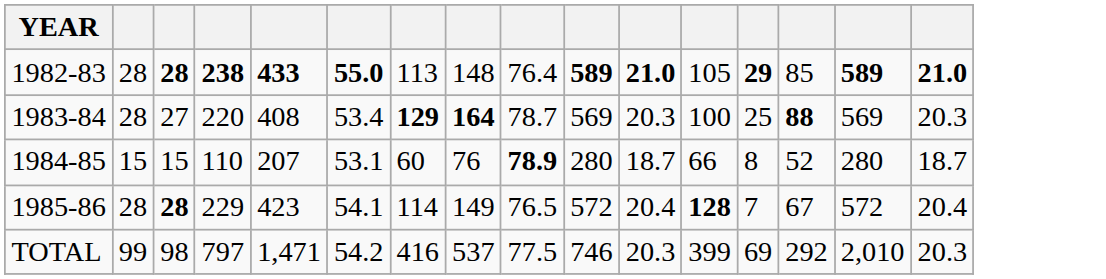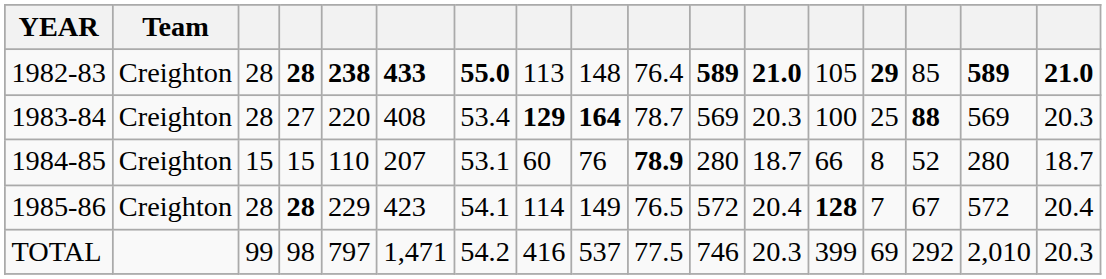 <table class="wikitable">
 <tr>
 <th>YEAR</th>
+<th>Team</th>
 <th scope="col"></th>
 <th scope="col"></th>
 <th scope="col"></th>
 <th scope="col"></th>
 <th scope="col"></th>
 <th scope="col"></th>
 <th scope="col"></th>
 <th scope="col"></th>
 <th scope="col"></th>
 <th scope="col"></th>
 <th scope="col"></th>
 <th scope="col"></th>
 <th scope="col"></th>
 <th scope="col"></th>
 <th scope="col"></th>
 </tr>
 <tr>
 <td>1982-83</td>
+<td>Creighton</td>
 <td>28</td>
 <td><strong>28</strong></td>
 <td><strong>238</strong></td>
 <td><strong>433</strong></td>
 <td><strong>55.0</strong></td>
 <td>113</td>
 <td>148</td>
 <td>76.4</td>
 <td><strong>589</strong></td>
 <td><strong>21.0</strong></td>
 <td>105</td>
 <td><strong>29</strong></td>
 <td>85</td>
 <td><strong>589</strong></td>
 <td><strong>21.0</strong></td>
 </tr>
 <tr>
 <td>1983-84</td>
+<td>Creighton</td>
 <td>28</td>
 <td>27</td>
 <td>220</td>
 <td>408</td>
 <td>53.4</td>
 <td><strong>129</strong></td>
 <td><strong>164</strong></td>
 <td>78.7</td>
 <td>569</td>
 <td>20.3</td>
 <td>100</td>
 <td>25</td>
 <td><strong>88</strong></td>
 <td>569</td>
 <td>20.3</td>
 </tr>
 <tr>
 <td>1984-85</td>
+<td>Creighton</td>
 <td>15</td>
 <td>15</td>
 <td>110</td>
 <td>207</td>
 <td>53.1</td>
 <td>60</td>
 <td>76</td>
 <td><strong>78.9</strong></td>
 <td>280</td>
 <td>18.7</td>
 <td>66</td>
 <td>8</td>
 <td>52</td>
 <td>280</td>
 <td>18.7</td>
 </tr>
 <tr>
 <td>1985-86</td>
+<td>Creighton</td>
 <td>28</td>
 <td><strong>28</strong></td>
 <td>229</td>
 <td>423</td>
 <td>54.1</td>
 <td>114</td>
 <td>149</td>
 <td>76.5</td>
 <td>572</td>
 <td>20.4</td>
 <td><strong>128</strong></td>
 <td>7</td>
 <td>67</td>
 <td>572</td>
 <td>20.4</td>
 </tr>
 <tr>
 <td>TOTAL</td>
+<td></td>
 <td>99</td>
 <td>98</td>
 <td>797</td>
 <td>1,471</td>
 <td>54.2</td>
 <td>416</td>
 <td>537</td>
 <td>77.5</td>
 <td>746</td>
 <td>20.3</td>
 <td>399</td>
 <td>69</td>
 <td>292</td>
 <td>2,010</td>
 <td>20.3</td>
 </tr>
 </table>
